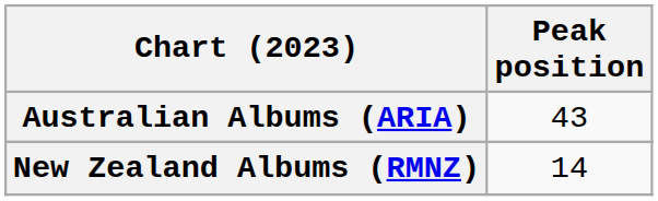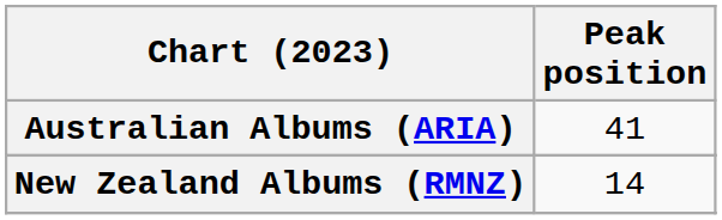 <table class="wikitable sortable plainrowheaders" style="text-align:center">
 <tr>
 <th scope="col">Chart (2023)</th>
 <th scope="col">Peak<br>position</th>
 </tr>
 <tr>
 <th scope="row">Australian Albums (<a href='#'>ARIA</a>)</th>
-<td>43</td>
+<td>41</td>
 </tr>
 <tr>
 </tr>
 <tr>
 </tr>
 <tr>
 </tr>
 <tr>
 </tr>
 <tr>
 </tr>
 <tr>
 </tr>
 <tr>
 </tr>
 <tr>
 </tr>
 <tr>
 </tr>
 <tr>
 <th scope="row">New Zealand Albums (<a href='#'>RMNZ</a>)</th>
 <td>14</td>
 </tr>
 <tr>
 </tr>
 <tr>
 </tr>
 <tr>
 </tr>
 <tr>
 </tr>
 <tr>
 </tr>
 </table>
